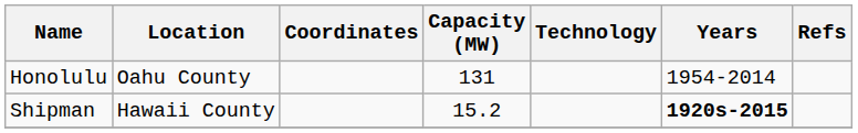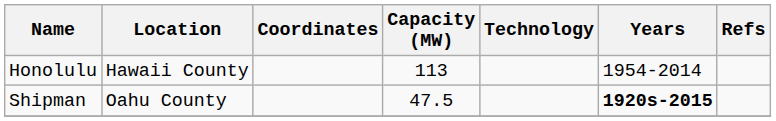 <table class="wikitable sortable">
 <tr>
 <th>Name</th>
 <th>Location</th>
 <th>Coordinates</th>
 <th>Capacity<br>(MW)</th>
 <th>Technology</th>
 <th>Years</th>
 <th>Refs</th>
 </tr>
 <tr>
 <td>Honolulu</td>
-<td>Oahu County</td>
+<td>Hawaii County</td>
 <td></td>
-<td align="center">131</td>
+<td align="center">113</td>
 <td></td>
 <td>1954-2014</td>
 <td></td>
 </tr>
 <tr>
 <td>Shipman</td>
-<td>Hawaii County</td>
+<td>Oahu County</td>
 <td></td>
-<td align="center">15.2</td>
+<td align="center">47.5</td>
 <td></td>
 <td><strong>1920s-2015</strong></td>
 <td></td>
 </tr>
 <tr>
 </tr>
 </table>
